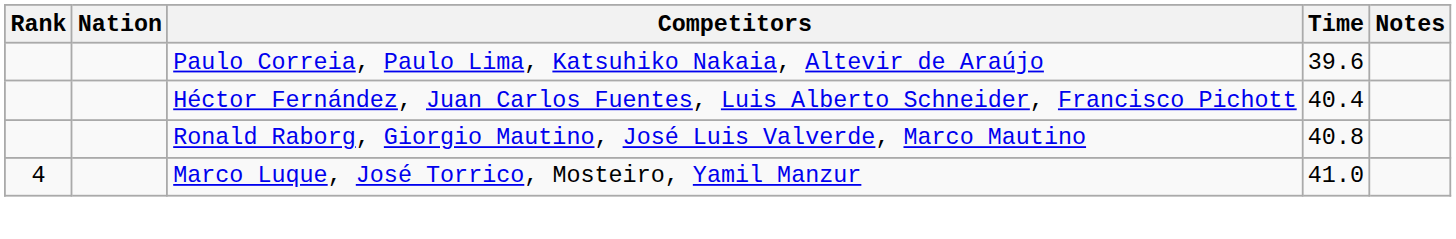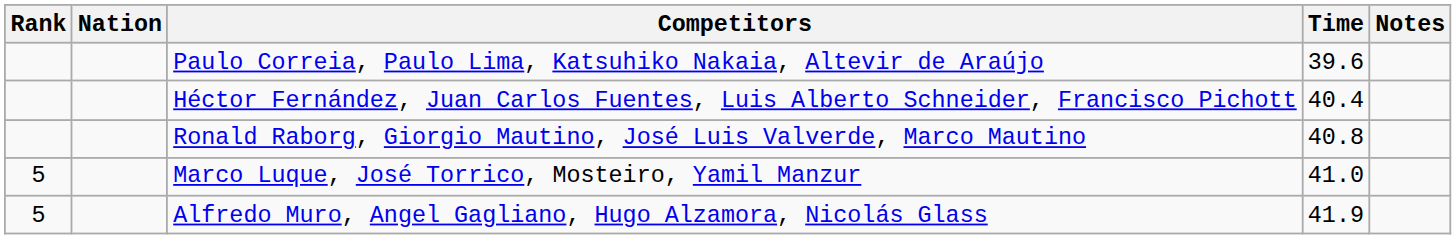 <table class="wikitable sortable" style="text-align:center">
 <tr>
 <th>Rank</th>
 <th>Nation</th>
 <th>Competitors</th>
 <th>Time</th>
 <th>Notes</th>
 </tr>
 <tr>
 <td></td>
 <td align=left></td>
 <td align=left><a href='#'>Paulo Correia</a>, <a href='#'>Paulo Lima</a>, <a href='#'>Katsuhiko Nakaia</a>, <a href='#'>Altevir de Araújo</a></td>
 <td>39.6</td>
 <td></td>
 </tr>
 <tr>
 <td></td>
 <td align=left></td>
 <td align=left><a href='#'>Héctor Fernández</a>, <a href='#'>Juan Carlos Fuentes</a>, <a href='#'>Luis Alberto Schneider</a>, <a href='#'>Francisco Pichott</a></td>
 <td>40.4</td>
 <td></td>
 </tr>
 <tr>
 <td></td>
 <td align=left></td>
 <td align=left><a href='#'>Ronald Raborg</a>, <a href='#'>Giorgio Mautino</a>, <a href='#'>José Luis Valverde</a>, <a href='#'>Marco Mautino</a></td>
 <td>40.8</td>
 <td></td>
 </tr>
 <tr>
-<td>4</td>
+<td>5</td>
 <td align=left></td>
 <td align=left><a href='#'>Marco Luque</a>, <a href='#'>José Torrico</a>, Mosteiro, <a href='#'>Yamil Manzur</a></td>
 <td>41.0</td>
 <td></td>
 </tr>
+<tr>
+<td>5</td>
+<td align=left></td>
+<td align=left><a href='#'>Alfredo Muro</a>, <a href='#'>Angel Gagliano</a>, <a href='#'>Hugo Alzamora</a>, <a href='#'>Nicolás Glass</a></td>
+<td>41.9</td>
+<td></td>
+</tr>
 </table>
